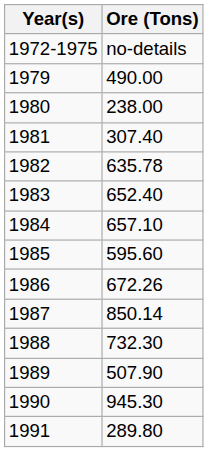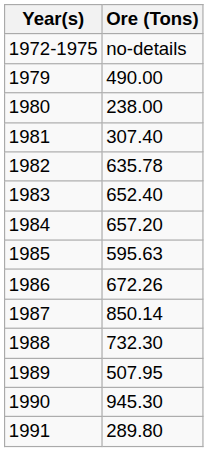 <table class="wikitable sortable mw-collapsible mw-collapsed">
 <tr>
 <th>Year(s)</th>
 <th>Ore (Tons)</th>
 </tr>
 <tr>
 <td>1972-1975</td>
 <td>no-details</td>
 </tr>
 <tr>
 <td>1979</td>
 <td>490.00</td>
 </tr>
 <tr>
 <td>1980</td>
 <td>238.00</td>
 </tr>
 <tr>
 <td>1981</td>
 <td>307.40</td>
 </tr>
 <tr>
 <td>1982</td>
 <td>635.78</td>
 </tr>
 <tr>
 <td>1983</td>
 <td>652.40</td>
 </tr>
 <tr>
 <td>1984</td>
-<td>657.10</td>
+<td>657.20</td>
 </tr>
 <tr>
 <td>1985</td>
-<td>595.60</td>
+<td>595.63</td>
 </tr>
 <tr>
 <td>1986</td>
 <td>672.26</td>
 </tr>
 <tr>
 <td>1987</td>
 <td>850.14</td>
 </tr>
 <tr>
 <td>1988</td>
 <td>732.30</td>
 </tr>
 <tr>
 <td>1989</td>
-<td>507.90</td>
+<td>507.95</td>
 </tr>
 <tr>
 <td>1990</td>
 <td>945.30</td>
 </tr>
 <tr>
 <td>1991</td>
 <td>289.80</td>
 </tr>
 </table>
